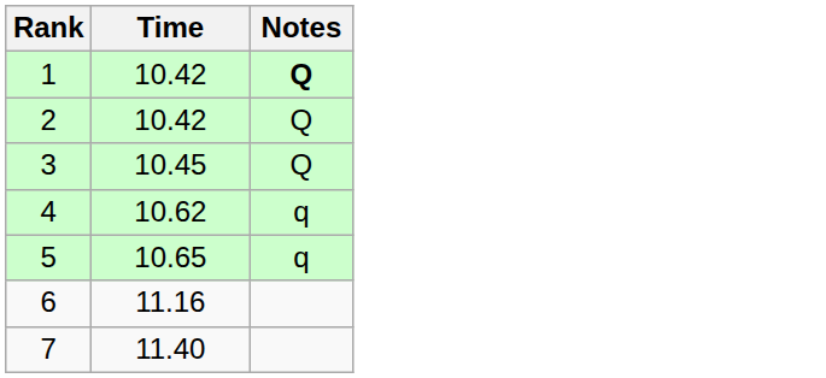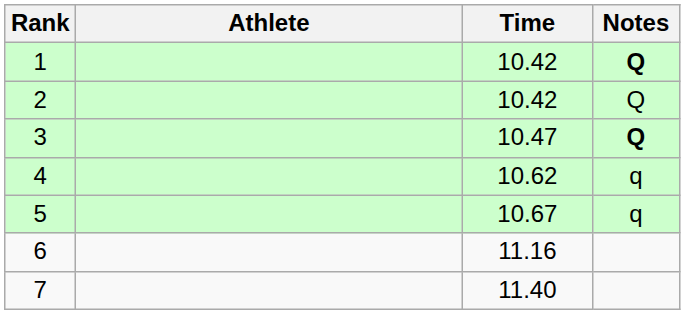 <table class="wikitable" style="text-align:center">
 <tr>
 <th width=40>Rank</th>
+<th width=250>Athlete</th>
 <th width=80>Time</th>
 <th width=50>Notes</th>
 </tr>
 <tr bgcolor="ccffcc">
 <td>1</td>
+<td align=left></td>
 <td>10.42</td>
 <td><strong>Q</strong></td>
 </tr>
 <tr bgcolor="ccffcc">
 <td>2</td>
+<td align=left></td>
 <td>10.42</td>
 <td>Q</td>
 </tr>
 <tr bgcolor="ccffcc">
 <td>3</td>
-<td>10.45</td>
-<td>Q</td>
+<td align=left></td>
+<td>10.47</td>
+<td><strong>Q</strong></td>
 </tr>
 <tr bgcolor="ccffcc">
 <td>4</td>
+<td align=left></td>
 <td>10.62</td>
 <td>q</td>
 </tr>
 <tr bgcolor="ccffcc">
 <td>5</td>
-<td>10.65</td>
+<td align=left></td>
+<td>10.67</td>
 <td>q</td>
 </tr>
 <tr>
 <td>6</td>
+<td align=left></td>
 <td>11.16</td>
 <td></td>
 </tr>
 <tr>
 <td>7</td>
+<td align=left></td>
 <td>11.40</td>
 <td></td>
 </tr>
 </table>
